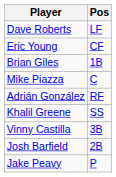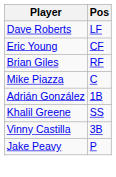 <table class="wikitable">
 <tr>
 <th>Player</th>
 <th>Pos</th>
 </tr>
 <tr>
 <td><a href='#'>Dave Roberts</a></td>
 <td><a href='#'>LF</a></td>
 </tr>
 <tr>
 <td><a href='#'>Eric Young</a></td>
 <td><a href='#'>CF</a></td>
 </tr>
 <tr>
 <td><a href='#'>Brian Giles</a></td>
-<td><a href='#'>1B</a></td>
+<td><a href='#'>RF</a></td>
 </tr>
 <tr>
 <td><a href='#'>Mike Piazza</a></td>
 <td><a href='#'>C</a></td>
 </tr>
 <tr>
 <td><a href='#'>Adrián González</a></td>
-<td><a href='#'>RF</a></td>
+<td><a href='#'>1B</a></td>
 </tr>
 <tr>
 <td><a href='#'>Khalil Greene</a></td>
 <td><a href='#'>SS</a></td>
 </tr>
 <tr>
 <td><a href='#'>Vinny Castilla</a></td>
 <td><a href='#'>3B</a></td>
 </tr>
 <tr>
-<td><a href='#'>Josh Barfield</a></td>
-<td><a href='#'>2B</a></td>
-</tr>
-<tr>
 <td><a href='#'>Jake Peavy</a></td>
 <td><a href='#'>P</a></td>
 </tr>
 </table>
